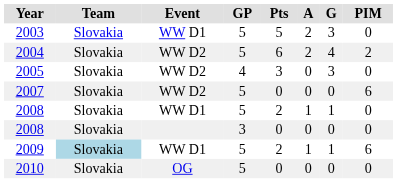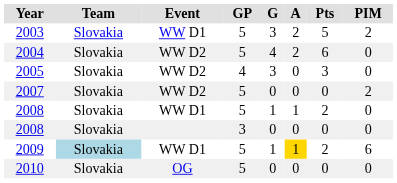 <table BORDER="0" CELLPADDING="2" CELLSPACING="0" width="35%">
 <tr ALIGN="center" bgcolor="#e0e0e0">
 <th>Year</th>
 <th>Team</th>
 <th>Event</th>
 <th>GP</th>
+<th>G</th>
+<th>A</th>
 <th>Pts</th>
-<th>A</th>
-<th>G</th>
 <th>PIM</th>
 </tr>
 <tr ALIGN="center">
 <td><a href='#'>2003</a></td>
 <td><a href='#'>Slovakia</a></td>
 <td><a href='#'>WW</a> D1</td>
 <td>5</td>
+<td>3</td>
+<td>2</td>
 <td>5</td>
 <td>2</td>
-<td>3</td>
-<td>0</td>
 </tr>
 <tr ALIGN="center" bgcolor="#f0f0f0">
 <td><a href='#'>2004</a></td>
 <td>Slovakia</td>
 <td>WW D2</td>
 <td>5</td>
-<td>6</td>
-<td>2</td>
 <td>4</td>
 <td>2</td>
+<td>6</td>
+<td>0</td>
 </tr>
 <tr ALIGN="center">
 <td><a href='#'>2005</a></td>
 <td>Slovakia</td>
 <td>WW D2</td>
 <td>4</td>
 <td>3</td>
 <td>0</td>
 <td>3</td>
 <td>0</td>
 </tr>
 <tr ALIGN="center" bgcolor="#f0f0f0">
 <td><a href='#'>2007</a></td>
 <td>Slovakia</td>
 <td>WW D2</td>
 <td>5</td>
 <td>0</td>
 <td>0</td>
 <td>0</td>
-<td>6</td>
+<td>2</td>
 </tr>
 <tr ALIGN="center">
 <td><a href='#'>2008</a></td>
 <td>Slovakia</td>
 <td>WW D1</td>
 <td>5</td>
-<td>2</td>
 <td>1</td>
 <td>1</td>
+<td>2</td>
 <td>0</td>
 </tr>
 <tr ALIGN="center" bgcolor="#f0f0f0">
 <td><a href='#'>2008</a></td>
 <td>Slovakia</td>
 <td></td>
 <td>3</td>
 <td>0</td>
 <td>0</td>
 <td>0</td>
 <td>0</td>
 </tr>
 <tr ALIGN="center">
 <td><a href='#'>2009</a></td>
 <td style="background: lightblue;">Slovakia</td>
 <td>WW D1</td>
 <td>5</td>
+<td>1</td>
+<td style="background: gold;">1</td>
 <td>2</td>
-<td>1</td>
-<td>1</td>
 <td>6</td>
 </tr>
 <tr ALIGN="center" bgcolor="#f0f0f0">
 <td><a href='#'>2010</a></td>
 <td>Slovakia</td>
 <td><a href='#'>OG</a></td>
 <td>5</td>
 <td>0</td>
 <td>0</td>
 <td>0</td>
 <td>0</td>
 </tr>
 </table>
